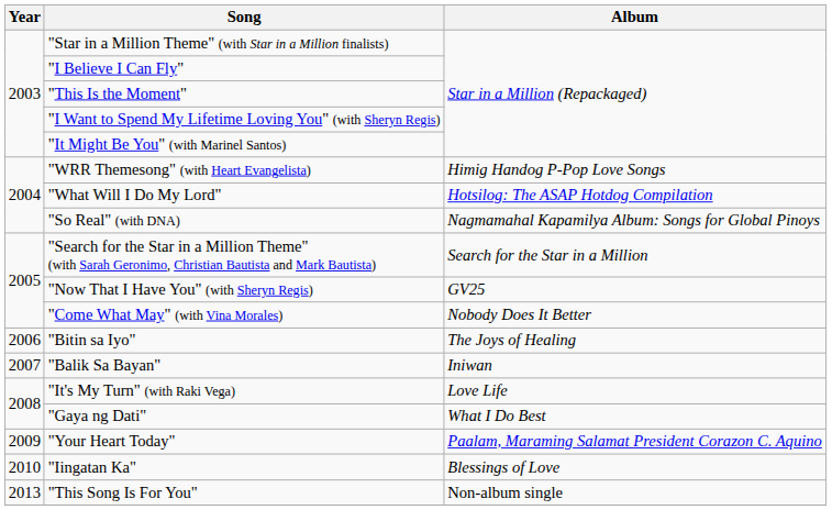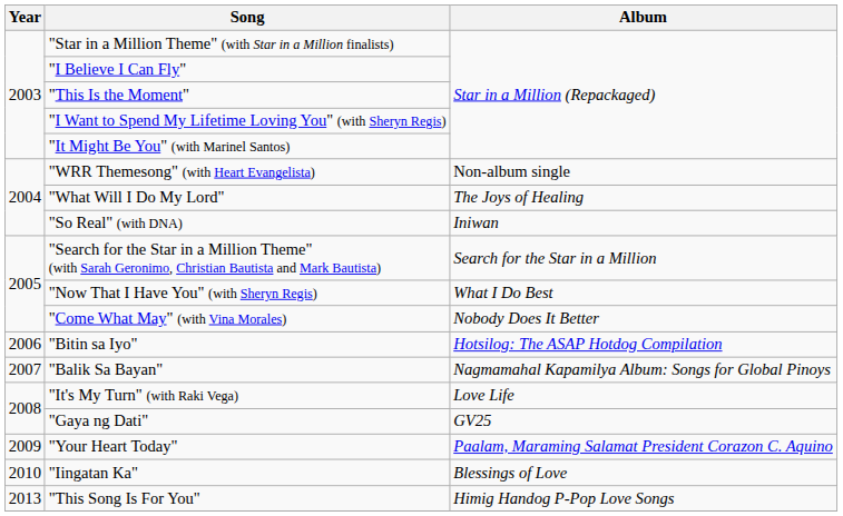 <table class="wikitable">
 <tr>
 <th>Year</th>
 <th>Song</th>
 <th>Album</th>
 </tr>
 <tr>
 <td rowspan="5">2003</td>
 <td>"Star in a Million Theme" <small>(with <em>Star in a Million</em> finalists)</small></td>
 <td rowspan="5"><em><a href='#'>Star in a Million</a> (Repackaged)</em></td>
 </tr>
 <tr>
 <td>"<a href='#'>I Believe I Can Fly</a>"</td>
 </tr>
 <tr>
 <td>"<a href='#'>This Is the Moment</a>"</td>
 </tr>
 <tr>
 <td>"<a href='#'>I Want to Spend My Lifetime Loving You</a>" <small>(with <a href='#'>Sheryn Regis</a>)</small></td>
 </tr>
 <tr>
 <td>"<a href='#'>It Might Be You</a>" <small>(with Marinel Santos)</small></td>
 </tr>
 <tr>
 <td rowspan="3">2004</td>
 <td>"WRR Themesong" <small>(with <a href='#'>Heart Evangelista</a>)</small></td>
-<td><em>Himig Handog P-Pop Love Songs</em></td>
+<td>Non-album single</td>
 </tr>
 <tr>
 <td>"What Will I Do My Lord"</td>
-<td><em><a href='#'>Hotsilog: The ASAP Hotdog Compilation</a></em></td>
+<td><em>The Joys of Healing</em></td>
 </tr>
 <tr>
 <td>"So Real" <small>(with DNA)</small></td>
-<td><em>Nagmamahal Kapamilya Album: Songs for Global Pinoys</em></td>
+<td><em>Iniwan</em></td>
 </tr>
 <tr>
 <td rowspan="3">2005</td>
 <td>"Search for the Star in a Million Theme" <br> <small>(with <a href='#'>Sarah Geronimo</a>, <a href='#'>Christian Bautista</a> and <a href='#'>Mark Bautista</a>)</small></td>
 <td><em>Search for the Star in a Million</em></td>
 </tr>
 <tr>
 <td>"Now That I Have You" <small>(with <a href='#'>Sheryn Regis</a>)</small></td>
-<td><em>GV25</em></td>
+<td><em>What I Do Best</em></td>
 </tr>
 <tr>
 <td>"<a href='#'>Come What May</a>" <small>(with <a href='#'>Vina Morales</a>)</small></td>
 <td><em>Nobody Does It Better</em></td>
 </tr>
 <tr>
 <td>2006</td>
 <td>"Bitin sa Iyo"</td>
-<td><em>The Joys of Healing</em></td>
+<td><em><a href='#'>Hotsilog: The ASAP Hotdog Compilation</a></em></td>
 </tr>
 <tr>
 <td>2007</td>
 <td>"Balik Sa Bayan"</td>
-<td><em>Iniwan</em></td>
+<td><em>Nagmamahal Kapamilya Album: Songs for Global Pinoys</em></td>
 </tr>
 <tr>
 <td rowspan="2">2008</td>
 <td>"It's My Turn" <small>(with Raki Vega)</small></td>
 <td><em>Love Life</em></td>
 </tr>
 <tr>
 <td>"Gaya ng Dati"</td>
-<td><em>What I Do Best</em></td>
+<td><em>GV25</em></td>
 </tr>
 <tr>
 <td>2009</td>
 <td>"Your Heart Today"</td>
 <td><em><a href='#'>Paalam, Maraming Salamat President Corazon C. Aquino</a></em></td>
 </tr>
 <tr>
 <td>2010</td>
 <td>"Iingatan Ka"</td>
 <td><em>Blessings of Love</em></td>
 </tr>
 <tr>
 <td>2013</td>
 <td>"This Song Is For You"</td>
-<td>Non-album single</td>
+<td><em>Himig Handog P-Pop Love Songs</em></td>
 </tr>
 <tr>
 </tr>
 </table>
